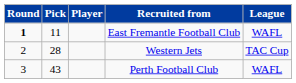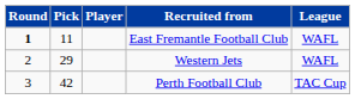 <table class="wikitable" style="font-size:90%; text-align:center;">
 <tr>
 <td style="background:#013B9F; color:white;"><strong>Round</strong></td>
 <td style="background:#013B9F; color:white;"><strong>Pick</strong></td>
 <td style="background:#013B9F; color:white;"><strong>Player</strong></td>
 <td style="background:#013B9F; color:white;"><strong>Recruited from</strong></td>
 <td style="background:#013B9F; color:white;"><strong>League</strong></td>
 </tr>
 <tr>
 <td><strong>1</strong></td>
 <td>11</td>
 <td></td>
 <td><a href='#'>East Fremantle Football Club</a></td>
 <td><a href='#'>WAFL</a></td>
 </tr>
 <tr>
 <td>2</td>
-<td>28</td>
+<td>29</td>
 <td></td>
 <td><a href='#'>Western Jets</a></td>
-<td><a href='#'>TAC Cup</a></td>
+<td><a href='#'>WAFL</a></td>
 </tr>
 <tr>
 <td>3</td>
-<td>43</td>
+<td>42</td>
 <td></td>
 <td><a href='#'>Perth Football Club</a></td>
-<td><a href='#'>WAFL</a></td>
+<td><a href='#'>TAC Cup</a></td>
 </tr>
 </table>
